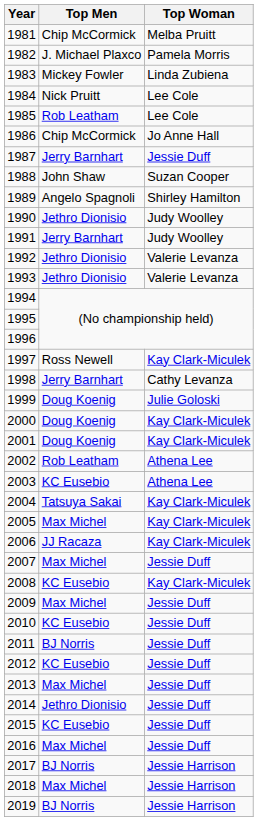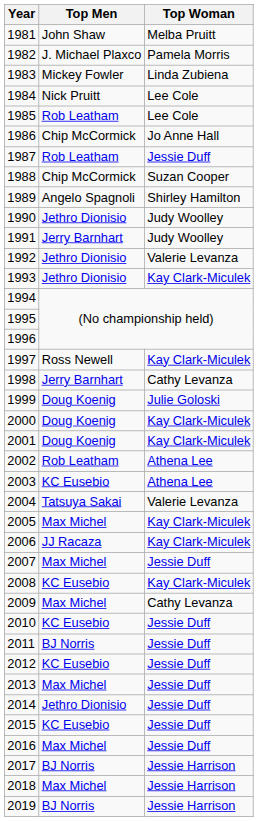 <table class="wikitable">
 <tr>
 <th>Year</th>
 <th>Top Men</th>
 <th>Top Woman</th>
 </tr>
 <tr>
 <td>1981</td>
-<td> Chip McCormick</td>
+<td> John Shaw</td>
 <td> Melba Pruitt</td>
 </tr>
 <tr>
 <td>1982</td>
 <td> J. Michael Plaxco</td>
 <td> Pamela Morris</td>
 </tr>
 <tr>
 <td>1983</td>
 <td> Mickey Fowler</td>
 <td> Linda Zubiena</td>
 </tr>
 <tr>
 <td>1984</td>
 <td> Nick Pruitt</td>
 <td> Lee Cole</td>
 </tr>
 <tr>
 <td>1985</td>
 <td> <a href='#'>Rob Leatham</a></td>
 <td> Lee Cole</td>
 </tr>
 <tr>
 <td>1986</td>
 <td> Chip McCormick</td>
 <td> Jo Anne Hall</td>
 </tr>
 <tr>
 <td>1987</td>
-<td> <a href='#'>Jerry Barnhart</a></td>
+<td> <a href='#'>Rob Leatham</a></td>
 <td> <a href='#'>Jessie Duff</a></td>
 </tr>
 <tr>
 <td>1988</td>
-<td> John Shaw</td>
+<td> Chip McCormick</td>
 <td> Suzan Cooper</td>
 </tr>
 <tr>
 <td>1989</td>
 <td> Angelo Spagnoli</td>
 <td> Shirley Hamilton</td>
 </tr>
 <tr>
 <td>1990</td>
 <td> <a href='#'>Jethro Dionisio</a></td>
 <td> Judy Woolley</td>
 </tr>
 <tr>
 <td>1991</td>
 <td> <a href='#'>Jerry Barnhart</a></td>
 <td> Judy Woolley</td>
 </tr>
 <tr>
 <td>1992</td>
 <td> <a href='#'>Jethro Dionisio</a></td>
 <td> Valerie Levanza</td>
 </tr>
 <tr>
 <td>1993</td>
 <td> <a href='#'>Jethro Dionisio</a></td>
-<td> Valerie Levanza</td>
+<td> <a href='#'>Kay Clark-Miculek</a></td>
 </tr>
 <tr>
 <td>1994</td>
 <td rowspan="3" colspan="2" style="text-align: center;">(No championship held)</td>
 </tr>
 <tr>
 <td>1995</td>
 </tr>
 <tr>
 <td>1996</td>
 </tr>
 <tr>
 <td>1997</td>
 <td> Ross Newell</td>
 <td> <a href='#'>Kay Clark-Miculek</a></td>
 </tr>
 <tr>
 <td>1998</td>
 <td> <a href='#'>Jerry Barnhart</a></td>
 <td> Cathy Levanza</td>
 </tr>
 <tr>
 <td>1999</td>
 <td> <a href='#'>Doug Koenig</a></td>
 <td> <a href='#'>Julie Goloski</a></td>
 </tr>
 <tr>
 <td>2000</td>
 <td> <a href='#'>Doug Koenig</a></td>
 <td> <a href='#'>Kay Clark-Miculek</a></td>
 </tr>
 <tr>
 <td>2001</td>
 <td> <a href='#'>Doug Koenig</a></td>
 <td> <a href='#'>Kay Clark-Miculek</a></td>
 </tr>
 <tr>
 <td>2002</td>
 <td> <a href='#'>Rob Leatham</a></td>
 <td> <a href='#'>Athena Lee</a></td>
 </tr>
 <tr>
 <td>2003</td>
 <td> <a href='#'>KC Eusebio</a></td>
 <td> <a href='#'>Athena Lee</a></td>
 </tr>
 <tr>
 <td>2004</td>
 <td> <a href='#'>Tatsuya Sakai</a></td>
-<td> <a href='#'>Kay Clark-Miculek</a></td>
+<td> Valerie Levanza</td>
 </tr>
 <tr>
 <td>2005</td>
 <td> <a href='#'>Max Michel</a></td>
 <td> <a href='#'>Kay Clark-Miculek</a></td>
 </tr>
 <tr>
 <td>2006</td>
 <td> <a href='#'>JJ Racaza</a></td>
 <td> <a href='#'>Kay Clark-Miculek</a></td>
 </tr>
 <tr>
 <td>2007</td>
 <td> <a href='#'>Max Michel</a></td>
 <td> <a href='#'>Jessie Duff</a></td>
 </tr>
 <tr>
 <td>2008</td>
 <td> <a href='#'>KC Eusebio</a></td>
 <td> <a href='#'>Kay Clark-Miculek</a></td>
 </tr>
 <tr>
 <td>2009</td>
 <td> <a href='#'>Max Michel</a></td>
-<td> <a href='#'>Jessie Duff</a></td>
+<td> Cathy Levanza</td>
 </tr>
 <tr>
 <td>2010</td>
 <td> <a href='#'>KC Eusebio</a></td>
 <td> <a href='#'>Jessie Duff</a></td>
 </tr>
 <tr>
 <td>2011</td>
 <td> <a href='#'>BJ Norris</a></td>
 <td> <a href='#'>Jessie Duff</a></td>
 </tr>
 <tr>
 <td>2012</td>
 <td> <a href='#'>KC Eusebio</a></td>
 <td> <a href='#'>Jessie Duff</a></td>
 </tr>
 <tr>
 <td>2013</td>
 <td> <a href='#'>Max Michel</a></td>
 <td> <a href='#'>Jessie Duff</a></td>
 </tr>
 <tr>
 <td>2014</td>
 <td> <a href='#'>Jethro Dionisio</a></td>
 <td> <a href='#'>Jessie Duff</a></td>
 </tr>
 <tr>
 <td>2015</td>
 <td> <a href='#'>KC Eusebio</a></td>
 <td> <a href='#'>Jessie Duff</a></td>
 </tr>
 <tr>
 <td>2016</td>
 <td> <a href='#'>Max Michel</a></td>
 <td> <a href='#'>Jessie Duff</a></td>
 </tr>
 <tr>
 <td>2017</td>
 <td> <a href='#'>BJ Norris</a></td>
 <td> <a href='#'>Jessie Harrison</a></td>
 </tr>
 <tr>
 <td>2018</td>
 <td> <a href='#'>Max Michel</a></td>
 <td> <a href='#'>Jessie Harrison</a></td>
 </tr>
 <tr>
 <td>2019</td>
 <td> <a href='#'>BJ Norris</a></td>
 <td> <a href='#'>Jessie Harrison</a></td>
 </tr>
 </table>
